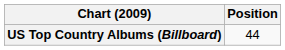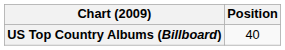 <table class="wikitable plainrowheaders" style="text-align:center">
 <tr>
 <th scope="col">Chart (2009)</th>
 <th scope="col">Position</th>
 </tr>
 <tr>
 <th scope="row">US Top Country Albums (<em>Billboard</em>)</th>
-<td>44</td>
+<td>40</td>
 </tr>
 </table>
